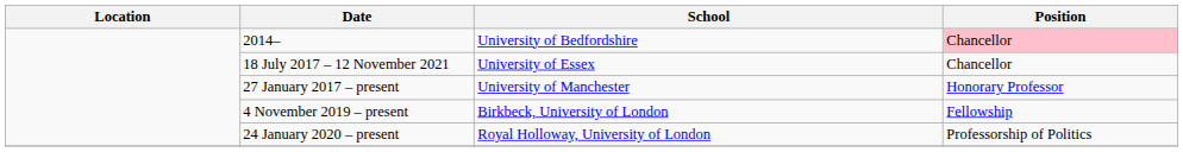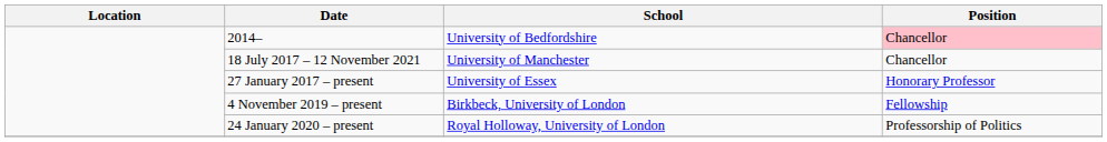 <table class="wikitable" style="width:100%;">
 <tr>
 <th style="width:20%;">Location</th>
 <th style="width:20%;">Date</th>
 <th style="width:40%;">School</th>
 <th style="width:20%;">Position</th>
 </tr>
 <tr>
 <td rowspan="5"></td>
 <td>2014–</td>
 <td><a href='#'>University of Bedfordshire</a></td>
 <td style="background: pink;">Chancellor</td>
 </tr>
 <tr>
 <td>18 July 2017 – 12 November 2021</td>
-<td><a href='#'>University of Essex</a></td>
+<td><a href='#'>University of Manchester</a></td>
 <td>Chancellor</td>
 </tr>
 <tr>
 <td>27 January 2017 – present</td>
-<td><a href='#'>University of Manchester</a></td>
+<td><a href='#'>University of Essex</a></td>
 <td><a href='#'>Honorary Professor</a></td>
 </tr>
 <tr>
 <td>4 November 2019 – present</td>
 <td><a href='#'>Birkbeck, University of London</a></td>
 <td><a href='#'>Fellowship</a></td>
 </tr>
 <tr>
 <td>24 January 2020 – present</td>
 <td><a href='#'>Royal Holloway, University of London</a></td>
 <td>Professorship of Politics</td>
 </tr>
 <tr>
 </tr>
 </table>
